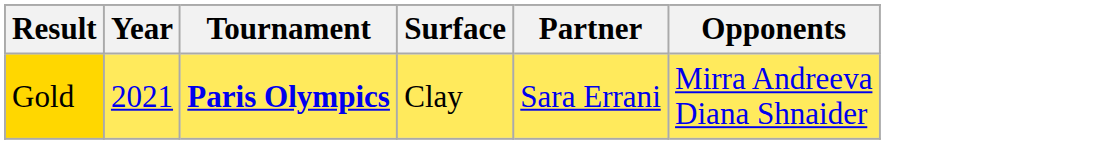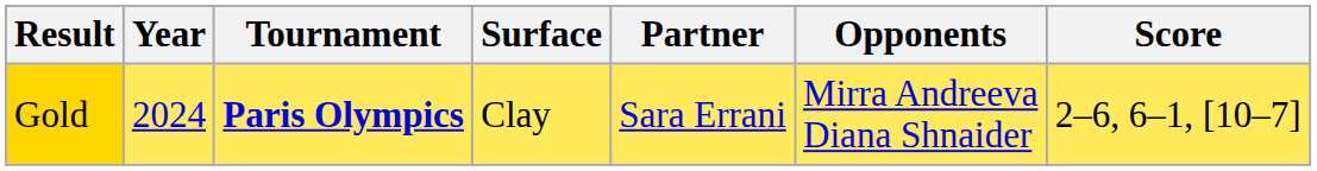 <table class="sortable wikitable">
 <tr>
 <th>Result</th>
 <th>Year</th>
 <th>Tournament</th>
 <th>Surface</th>
 <th>Partner</th>
 <th>Opponents</th>
+<th class=unsortable>Score</th>
 </tr>
 <tr bgcolor=FFEA5C>
 <td bgcolor=gold>Gold</td>
-<td><a href='#'>2021</a></td>
+<td><a href='#'>2024</a></td>
 <td><strong><a href='#'>Paris Olympics</a></strong></td>
 <td>Clay</td>
 <td> <a href='#'>Sara Errani</a></td>
 <td> <a href='#'>Mirra Andreeva</a> <br>  <a href='#'>Diana Shnaider</a></td>
+<td>2–6, 6–1, [10–7]</td>
 </tr>
 </table>
